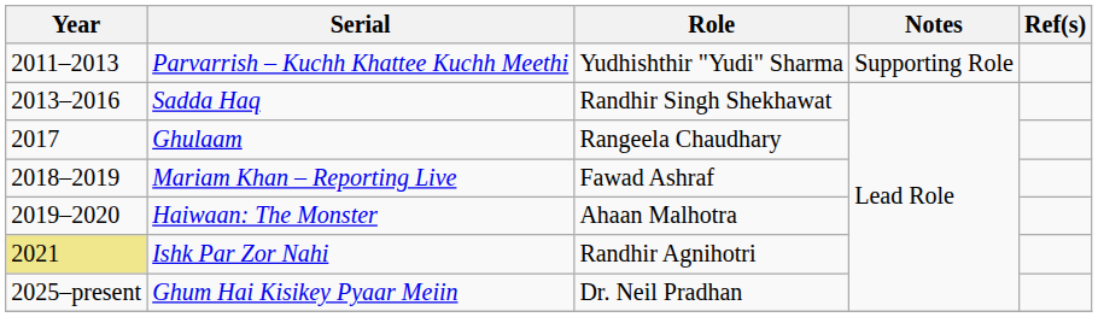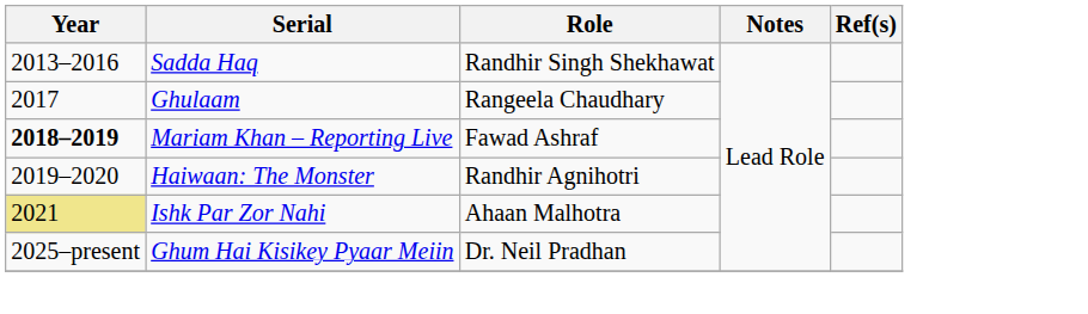 <table class="wikitable sortable">
 <tr>
 <th>Year</th>
 <th>Serial</th>
 <th>Role</th>
 <th>Notes</th>
 <th>Ref(s)</th>
-</tr>
-<tr>
-<td>2011–2013</td>
-<td><em><a href='#'>Parvarrish – Kuchh Khattee Kuchh Meethi</a></em></td>
-<td>Yudhishthir "Yudi" Sharma</td>
-<td>Supporting Role</td>
-<td></td>
 </tr>
 <tr>
 <td>2013–2016</td>
 <td><em><a href='#'>Sadda Haq</a></em></td>
 <td>Randhir Singh Shekhawat</td>
 <td rowspan = "6">Lead Role</td>
 <td><br></td>
 </tr>
 <tr>
 <td>2017</td>
 <td><em><a href='#'>Ghulaam</a></em></td>
 <td>Rangeela Chaudhary</td>
 <td></td>
 </tr>
 <tr>
-<td>2018–2019</td>
+<td><strong>2018–2019</strong></td>
 <td><em><a href='#'>Mariam Khan – Reporting Live</a></em></td>
 <td>Fawad Ashraf</td>
 <td></td>
 </tr>
 <tr>
 <td>2019–2020</td>
 <td><em><a href='#'>Haiwaan: The Monster</a></em></td>
-<td>Ahaan Malhotra</td>
+<td>Randhir Agnihotri</td>
 <td></td>
 </tr>
 <tr>
 <td style="background: khaki;">2021</td>
 <td><em><a href='#'>Ishk Par Zor Nahi</a></em></td>
-<td>Randhir Agnihotri</td>
+<td>Ahaan Malhotra</td>
 <td></td>
 </tr>
 <tr>
 <td>2025–present</td>
 <td><em><a href='#'>Ghum Hai Kisikey Pyaar Meiin</a></em></td>
 <td>Dr. Neil Pradhan</td>
 <td></td>
 </tr>
 <tr>
 </tr>
 </table>
